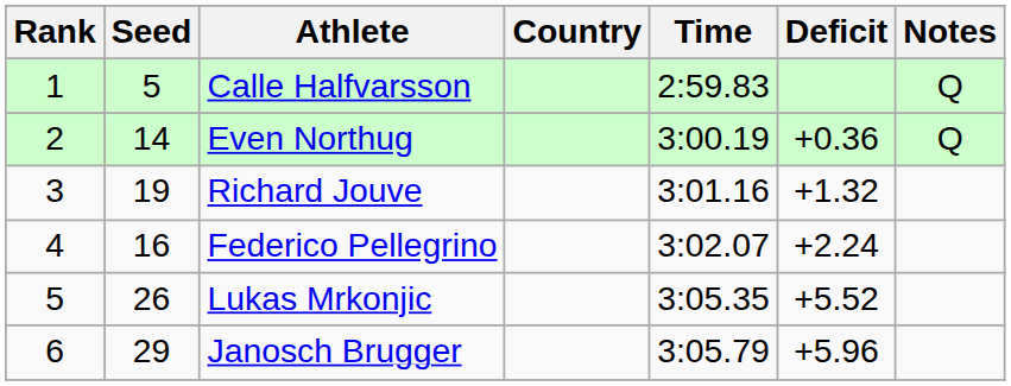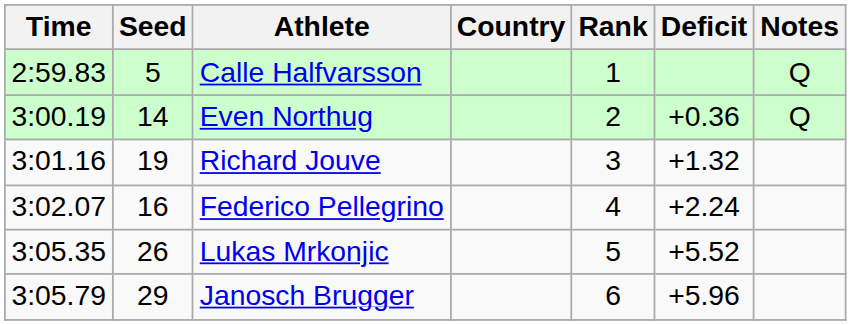 <table class="wikitable sortable" style="text-align:center">
 <tr>
-<th>Rank</th>
+<th>Time</th>
 <th>Seed</th>
 <th>Athlete</th>
 <th>Country</th>
-<th>Time</th>
+<th>Rank</th>
 <th>Deficit</th>
 <th>Notes</th>
 </tr>
 <tr bgcolor=ccffcc>
-<td>1</td>
+<td>2:59.83</td>
 <td>5</td>
 <td align=left><a href='#'>Calle Halfvarsson</a></td>
 <td align=left></td>
-<td>2:59.83</td>
+<td>1</td>
 <td></td>
 <td>Q</td>
 </tr>
 <tr bgcolor=ccffcc>
-<td>2</td>
+<td>3:00.19</td>
 <td>14</td>
 <td align=left><a href='#'>Even Northug</a></td>
 <td align=left></td>
-<td>3:00.19</td>
+<td>2</td>
 <td>+0.36</td>
 <td>Q</td>
 </tr>
 <tr>
-<td>3</td>
+<td>3:01.16</td>
 <td>19</td>
 <td align=left><a href='#'>Richard Jouve</a></td>
 <td align=left></td>
-<td>3:01.16</td>
+<td>3</td>
 <td>+1.32</td>
 <td></td>
 </tr>
 <tr>
-<td>4</td>
+<td>3:02.07</td>
 <td>16</td>
 <td align=left><a href='#'>Federico Pellegrino</a></td>
 <td align=left></td>
-<td>3:02.07</td>
+<td>4</td>
 <td>+2.24</td>
 <td></td>
 </tr>
 <tr>
-<td>5</td>
+<td>3:05.35</td>
 <td>26</td>
 <td align=left><a href='#'>Lukas Mrkonjic</a></td>
 <td align=left></td>
-<td>3:05.35</td>
+<td>5</td>
 <td>+5.52</td>
 <td></td>
 </tr>
 <tr>
-<td>6</td>
+<td>3:05.79</td>
 <td>29</td>
 <td align=left><a href='#'>Janosch Brugger</a></td>
 <td align=left></td>
-<td>3:05.79</td>
+<td>6</td>
 <td>+5.96</td>
 <td></td>
 </tr>
 </table>
